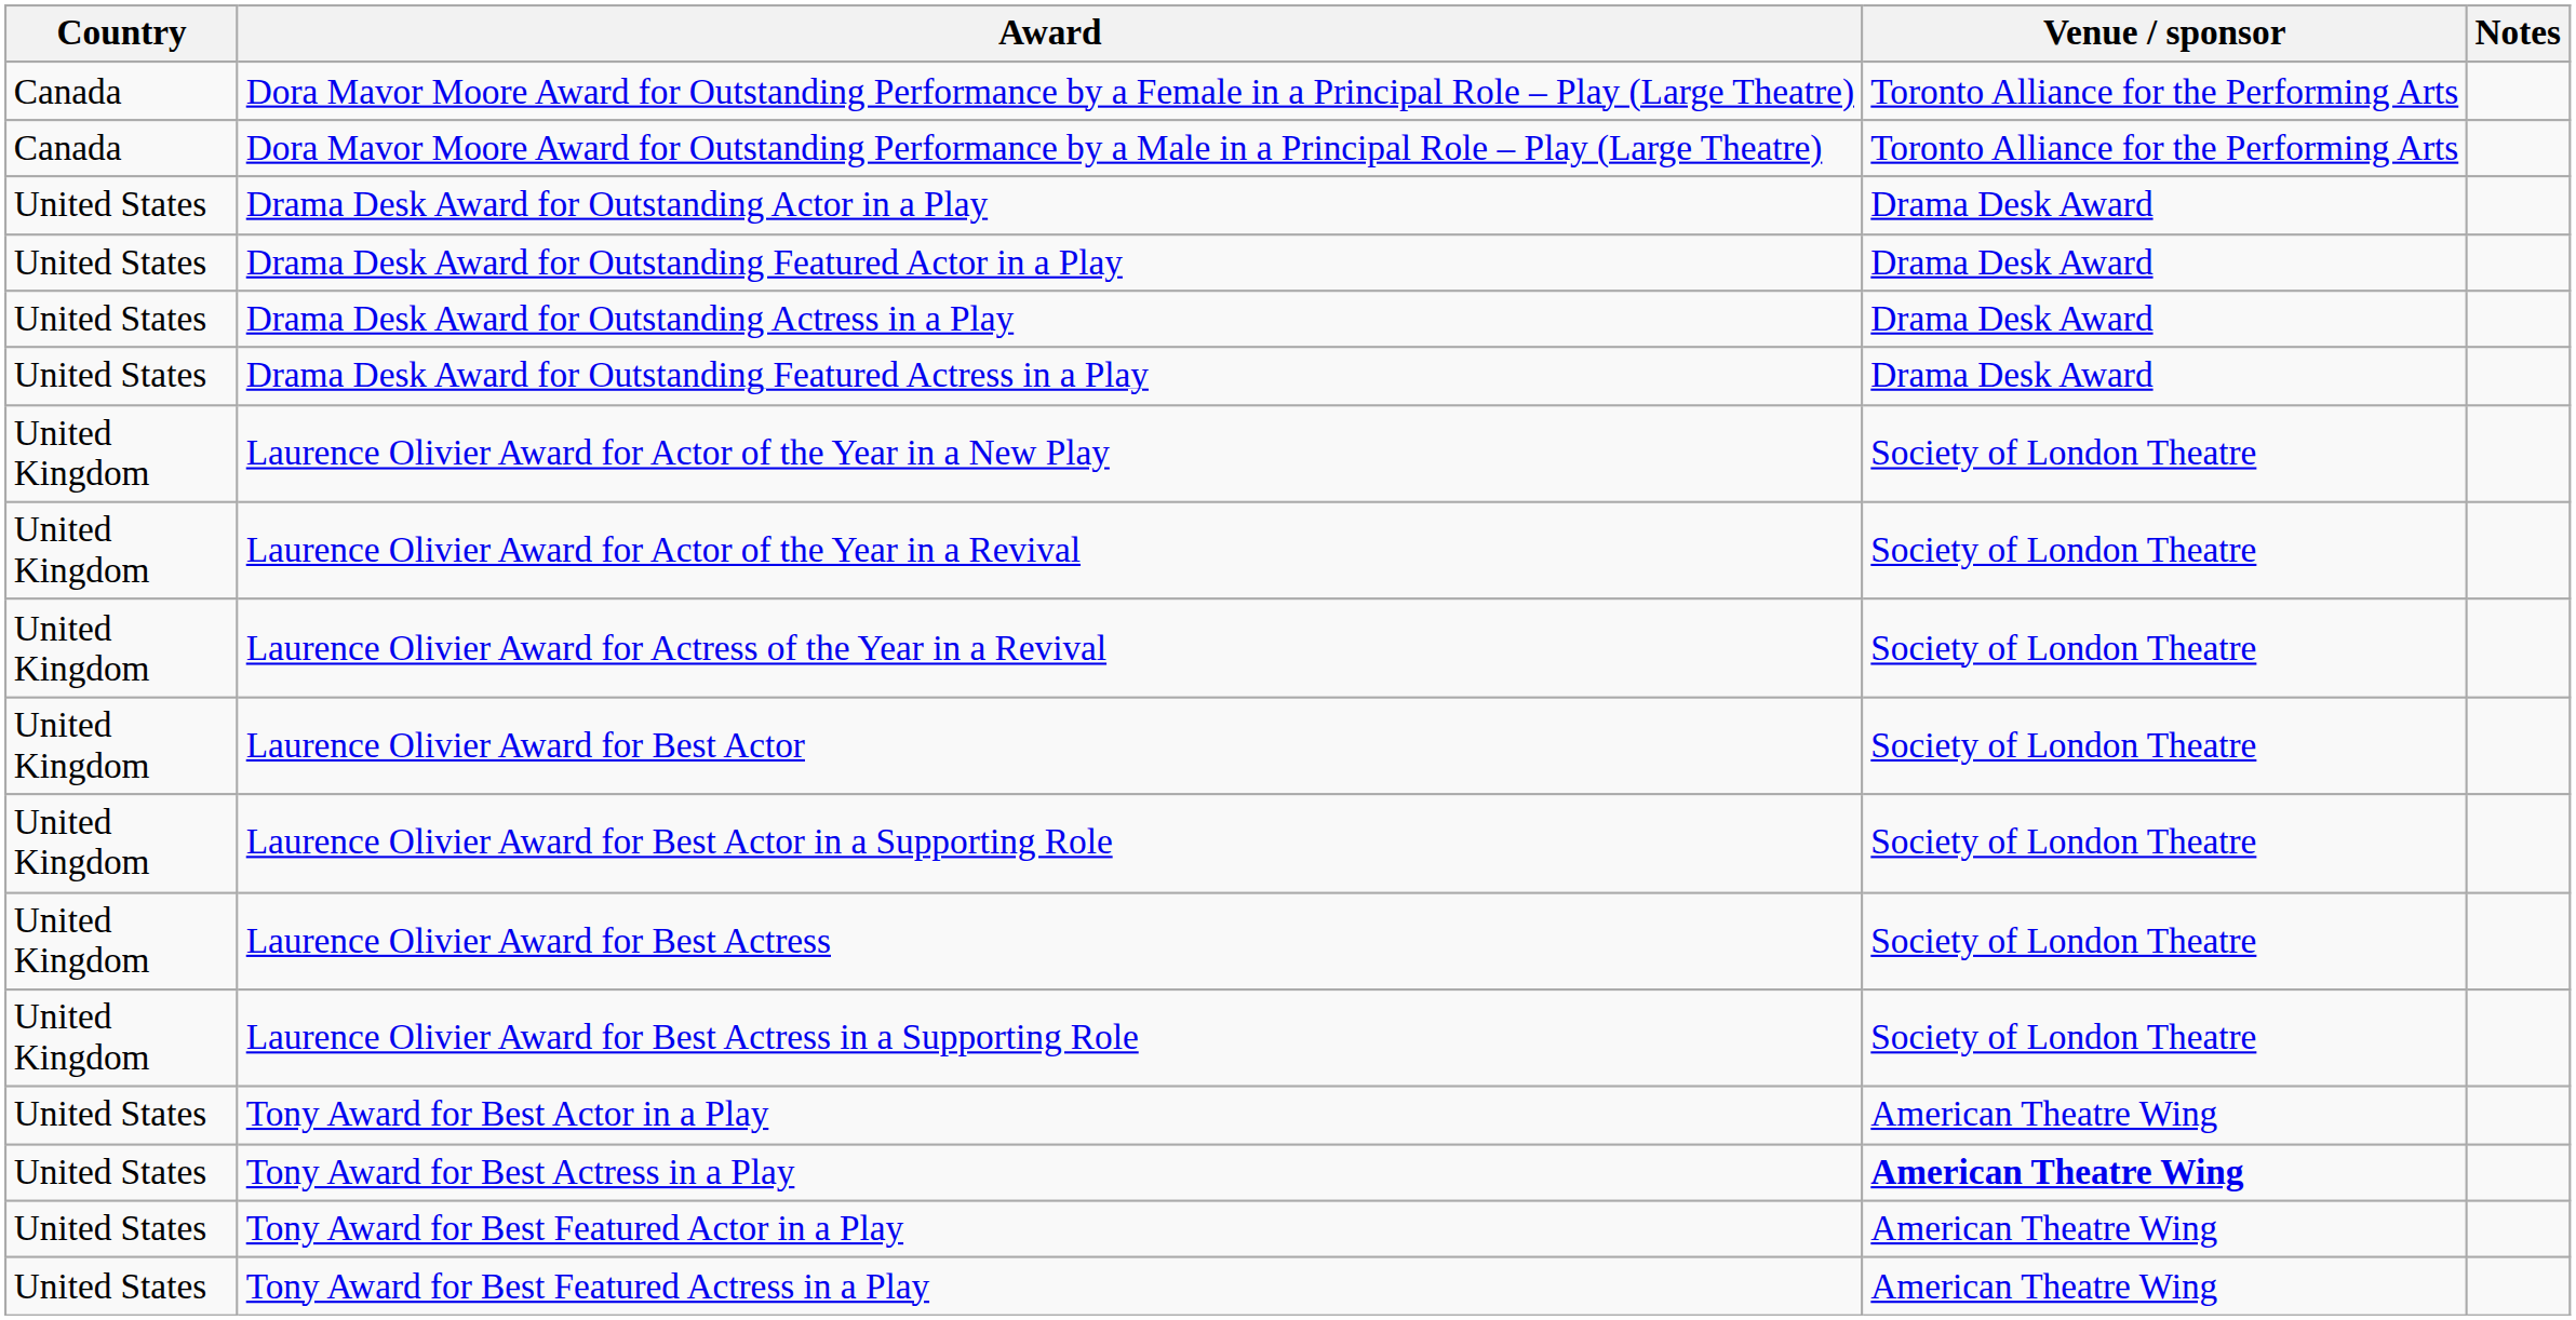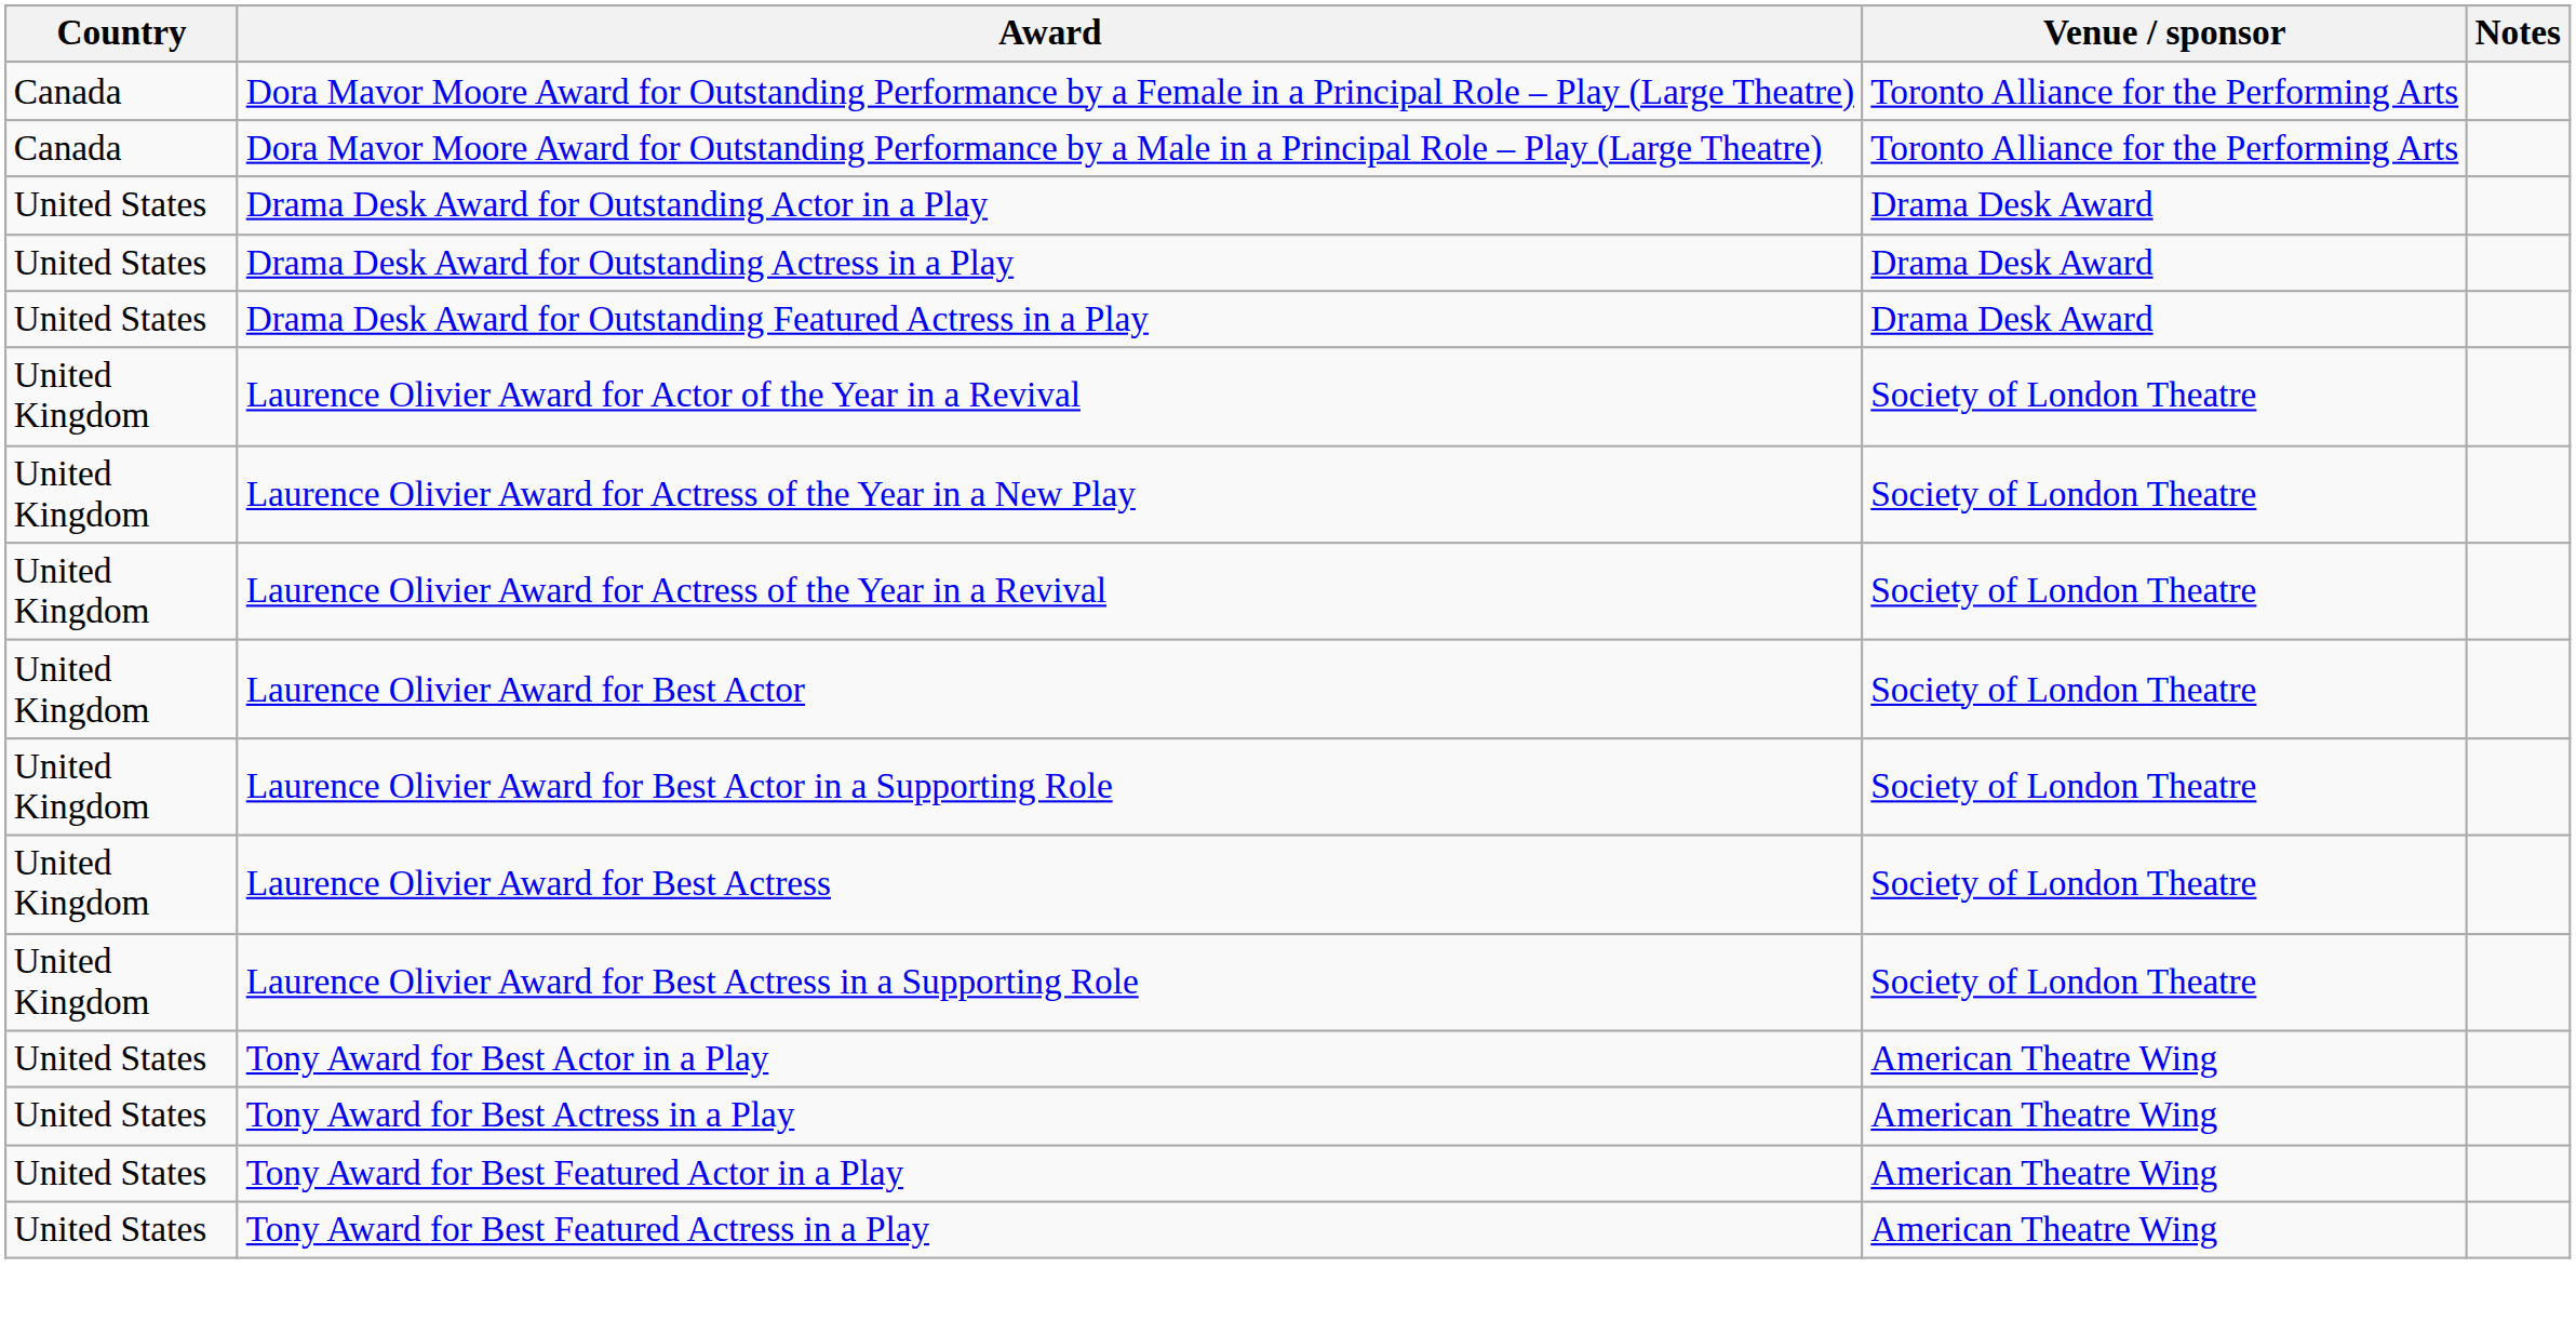 <table class="wikitable sortable">
 <tr>
 <th style="width:6em;">Country</th>
 <th>Award</th>
 <th>Venue / sponsor</th>
 <th>Notes</th>
 </tr>
 <tr>
 <td>Canada</td>
 <td><a href='#'>Dora Mavor Moore Award for Outstanding Performance by a Female in a Principal Role – Play (Large Theatre)</a></td>
 <td><a href='#'>Toronto Alliance for the Performing Arts</a></td>
 <td></td>
 </tr>
 <tr>
 <td>Canada</td>
 <td><a href='#'>Dora Mavor Moore Award for Outstanding Performance by a Male in a Principal Role – Play (Large Theatre)</a></td>
 <td><a href='#'>Toronto Alliance for the Performing Arts</a></td>
 <td></td>
 </tr>
 <tr>
 <td>United States</td>
 <td><a href='#'>Drama Desk Award for Outstanding Actor in a Play</a></td>
 <td><a href='#'>Drama Desk Award</a></td>
 <td></td>
 </tr>
 <tr>
 <td>United States</td>
-<td><a href='#'>Drama Desk Award for Outstanding Featured Actor in a Play</a></td>
-<td><a href='#'>Drama Desk Award</a></td>
-<td></td>
-</tr>
-<tr>
-<td>United States</td>
 <td><a href='#'>Drama Desk Award for Outstanding Actress in a Play</a></td>
 <td><a href='#'>Drama Desk Award</a></td>
 <td></td>
 </tr>
 <tr>
 <td>United States</td>
 <td><a href='#'>Drama Desk Award for Outstanding Featured Actress in a Play</a></td>
 <td><a href='#'>Drama Desk Award</a></td>
 <td></td>
 </tr>
 <tr>
 <td>United Kingdom</td>
-<td><a href='#'>Laurence Olivier Award for Actor of the Year in a New Play</a></td>
+<td><a href='#'>Laurence Olivier Award for Actor of the Year in a Revival</a></td>
 <td><a href='#'>Society of London Theatre</a></td>
 <td></td>
 </tr>
 <tr>
 <td>United Kingdom</td>
-<td><a href='#'>Laurence Olivier Award for Actor of the Year in a Revival</a></td>
+<td><a href='#'>Laurence Olivier Award for Actress of the Year in a New Play</a></td>
 <td><a href='#'>Society of London Theatre</a></td>
 <td></td>
 </tr>
 <tr>
 <td>United Kingdom</td>
 <td><a href='#'>Laurence Olivier Award for Actress of the Year in a Revival</a></td>
 <td><a href='#'>Society of London Theatre</a></td>
 <td></td>
 </tr>
 <tr>
 <td>United Kingdom</td>
 <td><a href='#'>Laurence Olivier Award for Best Actor</a></td>
 <td><a href='#'>Society of London Theatre</a></td>
 <td></td>
 </tr>
 <tr>
 <td>United Kingdom</td>
 <td><a href='#'>Laurence Olivier Award for Best Actor in a Supporting Role</a></td>
 <td><a href='#'>Society of London Theatre</a></td>
 <td></td>
 </tr>
 <tr>
 <td>United Kingdom</td>
 <td><a href='#'>Laurence Olivier Award for Best Actress</a></td>
 <td><a href='#'>Society of London Theatre</a></td>
 <td></td>
 </tr>
 <tr>
 <td>United Kingdom</td>
 <td><a href='#'>Laurence Olivier Award for Best Actress in a Supporting Role</a></td>
 <td><a href='#'>Society of London Theatre</a></td>
 <td></td>
 </tr>
 <tr>
 <td>United States</td>
 <td><a href='#'>Tony Award for Best Actor in a Play</a></td>
 <td><a href='#'>American Theatre Wing</a></td>
 <td></td>
 </tr>
 <tr>
 <td>United States</td>
 <td><a href='#'>Tony Award for Best Actress in a Play</a></td>
-<td><strong><a href='#'>American Theatre Wing</a></strong></td>
+<td><a href='#'>American Theatre Wing</a></td>
 <td></td>
 </tr>
 <tr>
 <td>United States</td>
 <td><a href='#'>Tony Award for Best Featured Actor in a Play</a></td>
 <td><a href='#'>American Theatre Wing</a></td>
 <td></td>
 </tr>
 <tr>
 <td>United States</td>
 <td><a href='#'>Tony Award for Best Featured Actress in a Play</a></td>
 <td><a href='#'>American Theatre Wing</a></td>
 <td></td>
 </tr>
 </table>
